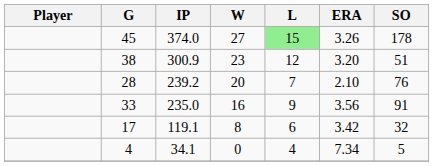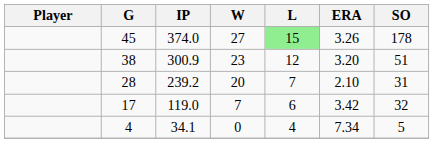 <table class="wikitable sortable">
 <tr>
 <th bgcolor="#DDDDFF" width="16%">Player</th>
 <th bgcolor="#DDDDFF" width="9%">G</th>
 <th bgcolor="#DDDDFF" width="9%">IP</th>
 <th bgcolor="#DDDDFF" width="9%">W</th>
 <th bgcolor="#DDDDFF" width="9%">L</th>
 <th bgcolor="#DDDDFF" width="9%">ERA</th>
 <th bgcolor="#DDDDFF" width="9%">SO</th>
 </tr>
 <tr align="center">
 <td></td>
 <td>45</td>
 <td>374.0</td>
 <td>27</td>
 <td style="background: lightgreen;">15</td>
 <td>3.26</td>
 <td>178</td>
 </tr>
 <tr align="center">
 <td></td>
 <td>38</td>
 <td>300.9</td>
 <td>23</td>
 <td>12</td>
 <td>3.20</td>
 <td>51</td>
 </tr>
 <tr align="center">
 <td></td>
 <td>28</td>
 <td>239.2</td>
 <td>20</td>
 <td>7</td>
 <td>2.10</td>
-<td>76</td>
-</tr>
-<tr align="center">
-<td></td>
-<td>33</td>
-<td>235.0</td>
-<td>16</td>
-<td>9</td>
-<td>3.56</td>
-<td>91</td>
+<td>31</td>
 </tr>
 <tr align="center">
 <td></td>
 <td>17</td>
-<td>119.1</td>
-<td>8</td>
+<td>119.0</td>
+<td>7</td>
 <td>6</td>
 <td>3.42</td>
 <td>32</td>
 </tr>
 <tr align="center">
 <td></td>
 <td>4</td>
 <td>34.1</td>
 <td>0</td>
 <td>4</td>
 <td>7.34</td>
 <td>5</td>
 </tr>
 <tr align="center">
 </tr>
 </table>
